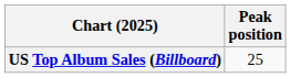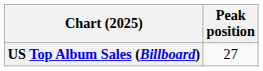 <table class="wikitable sortable plainrowheaders" style="text-align:center">
 <tr>
 <th scope="col">Chart (2025)</th>
 <th scope="col">Peak<br>position</th>
 </tr>
 <tr>
 <th scope="row">US <a href='#'>Top Album Sales</a> (<em><a href='#'>Billboard</a></em>)</th>
-<td>25</td>
+<td>27</td>
 </tr>
 </table>
